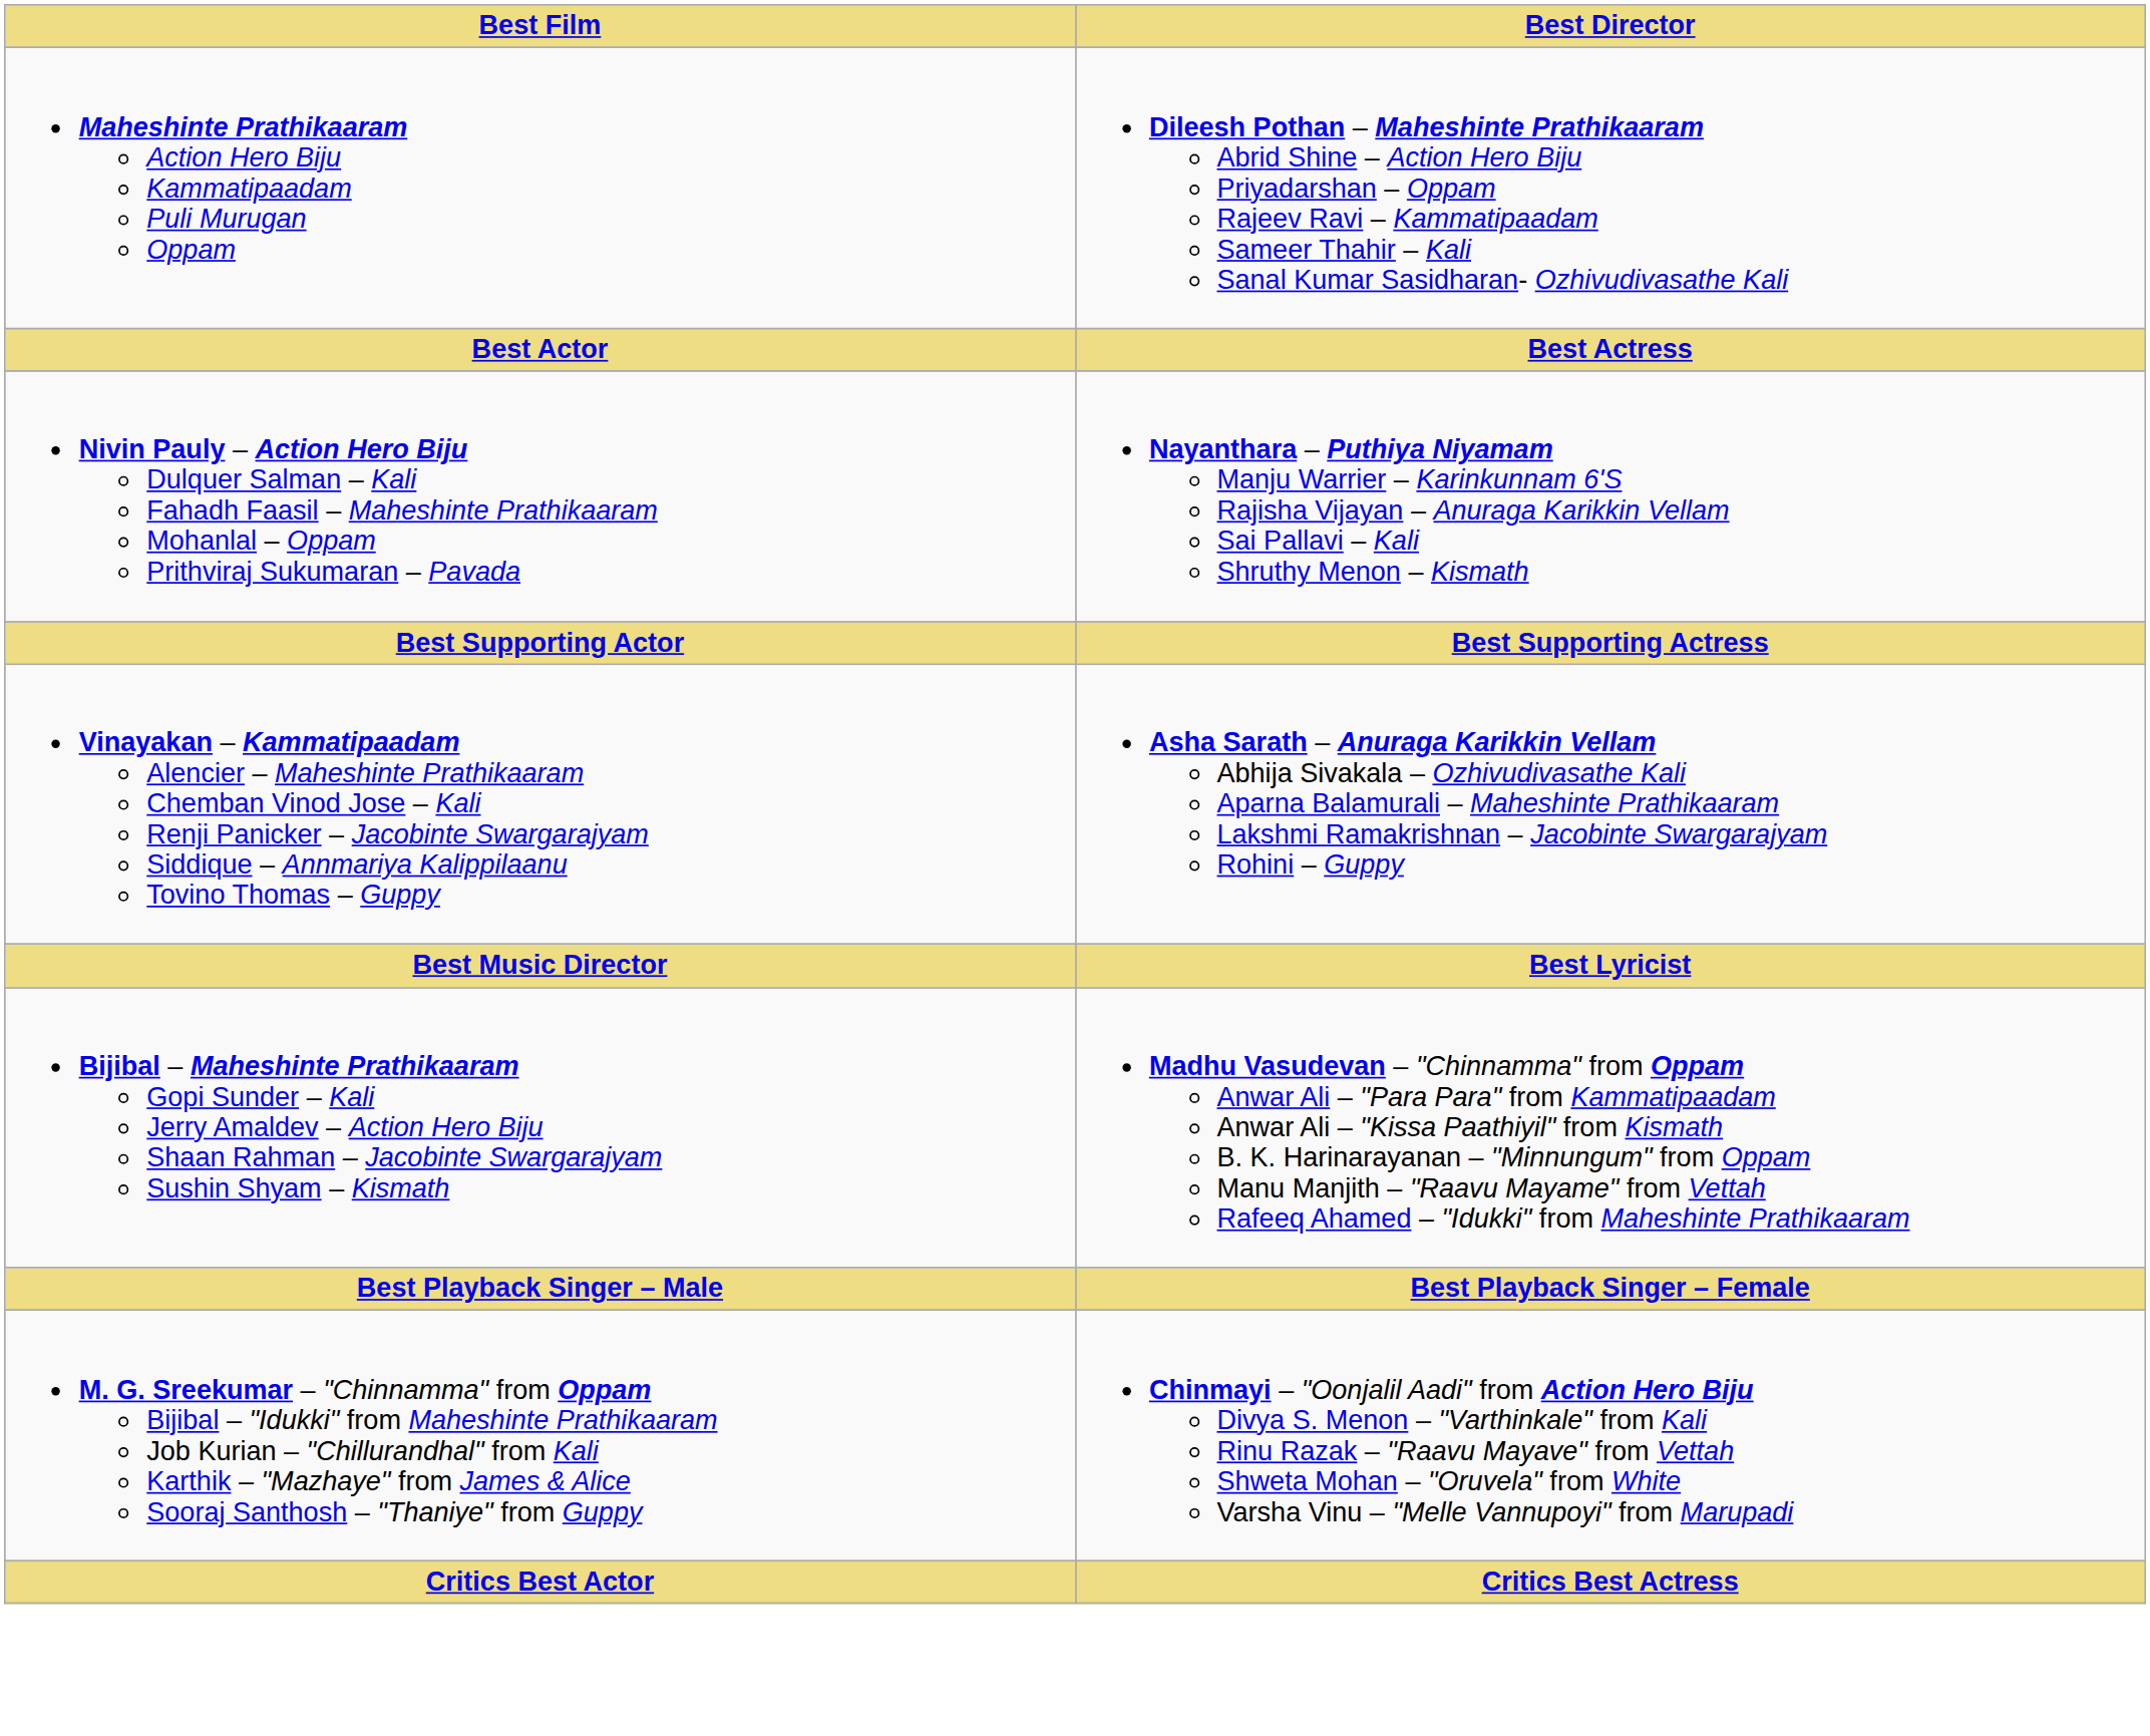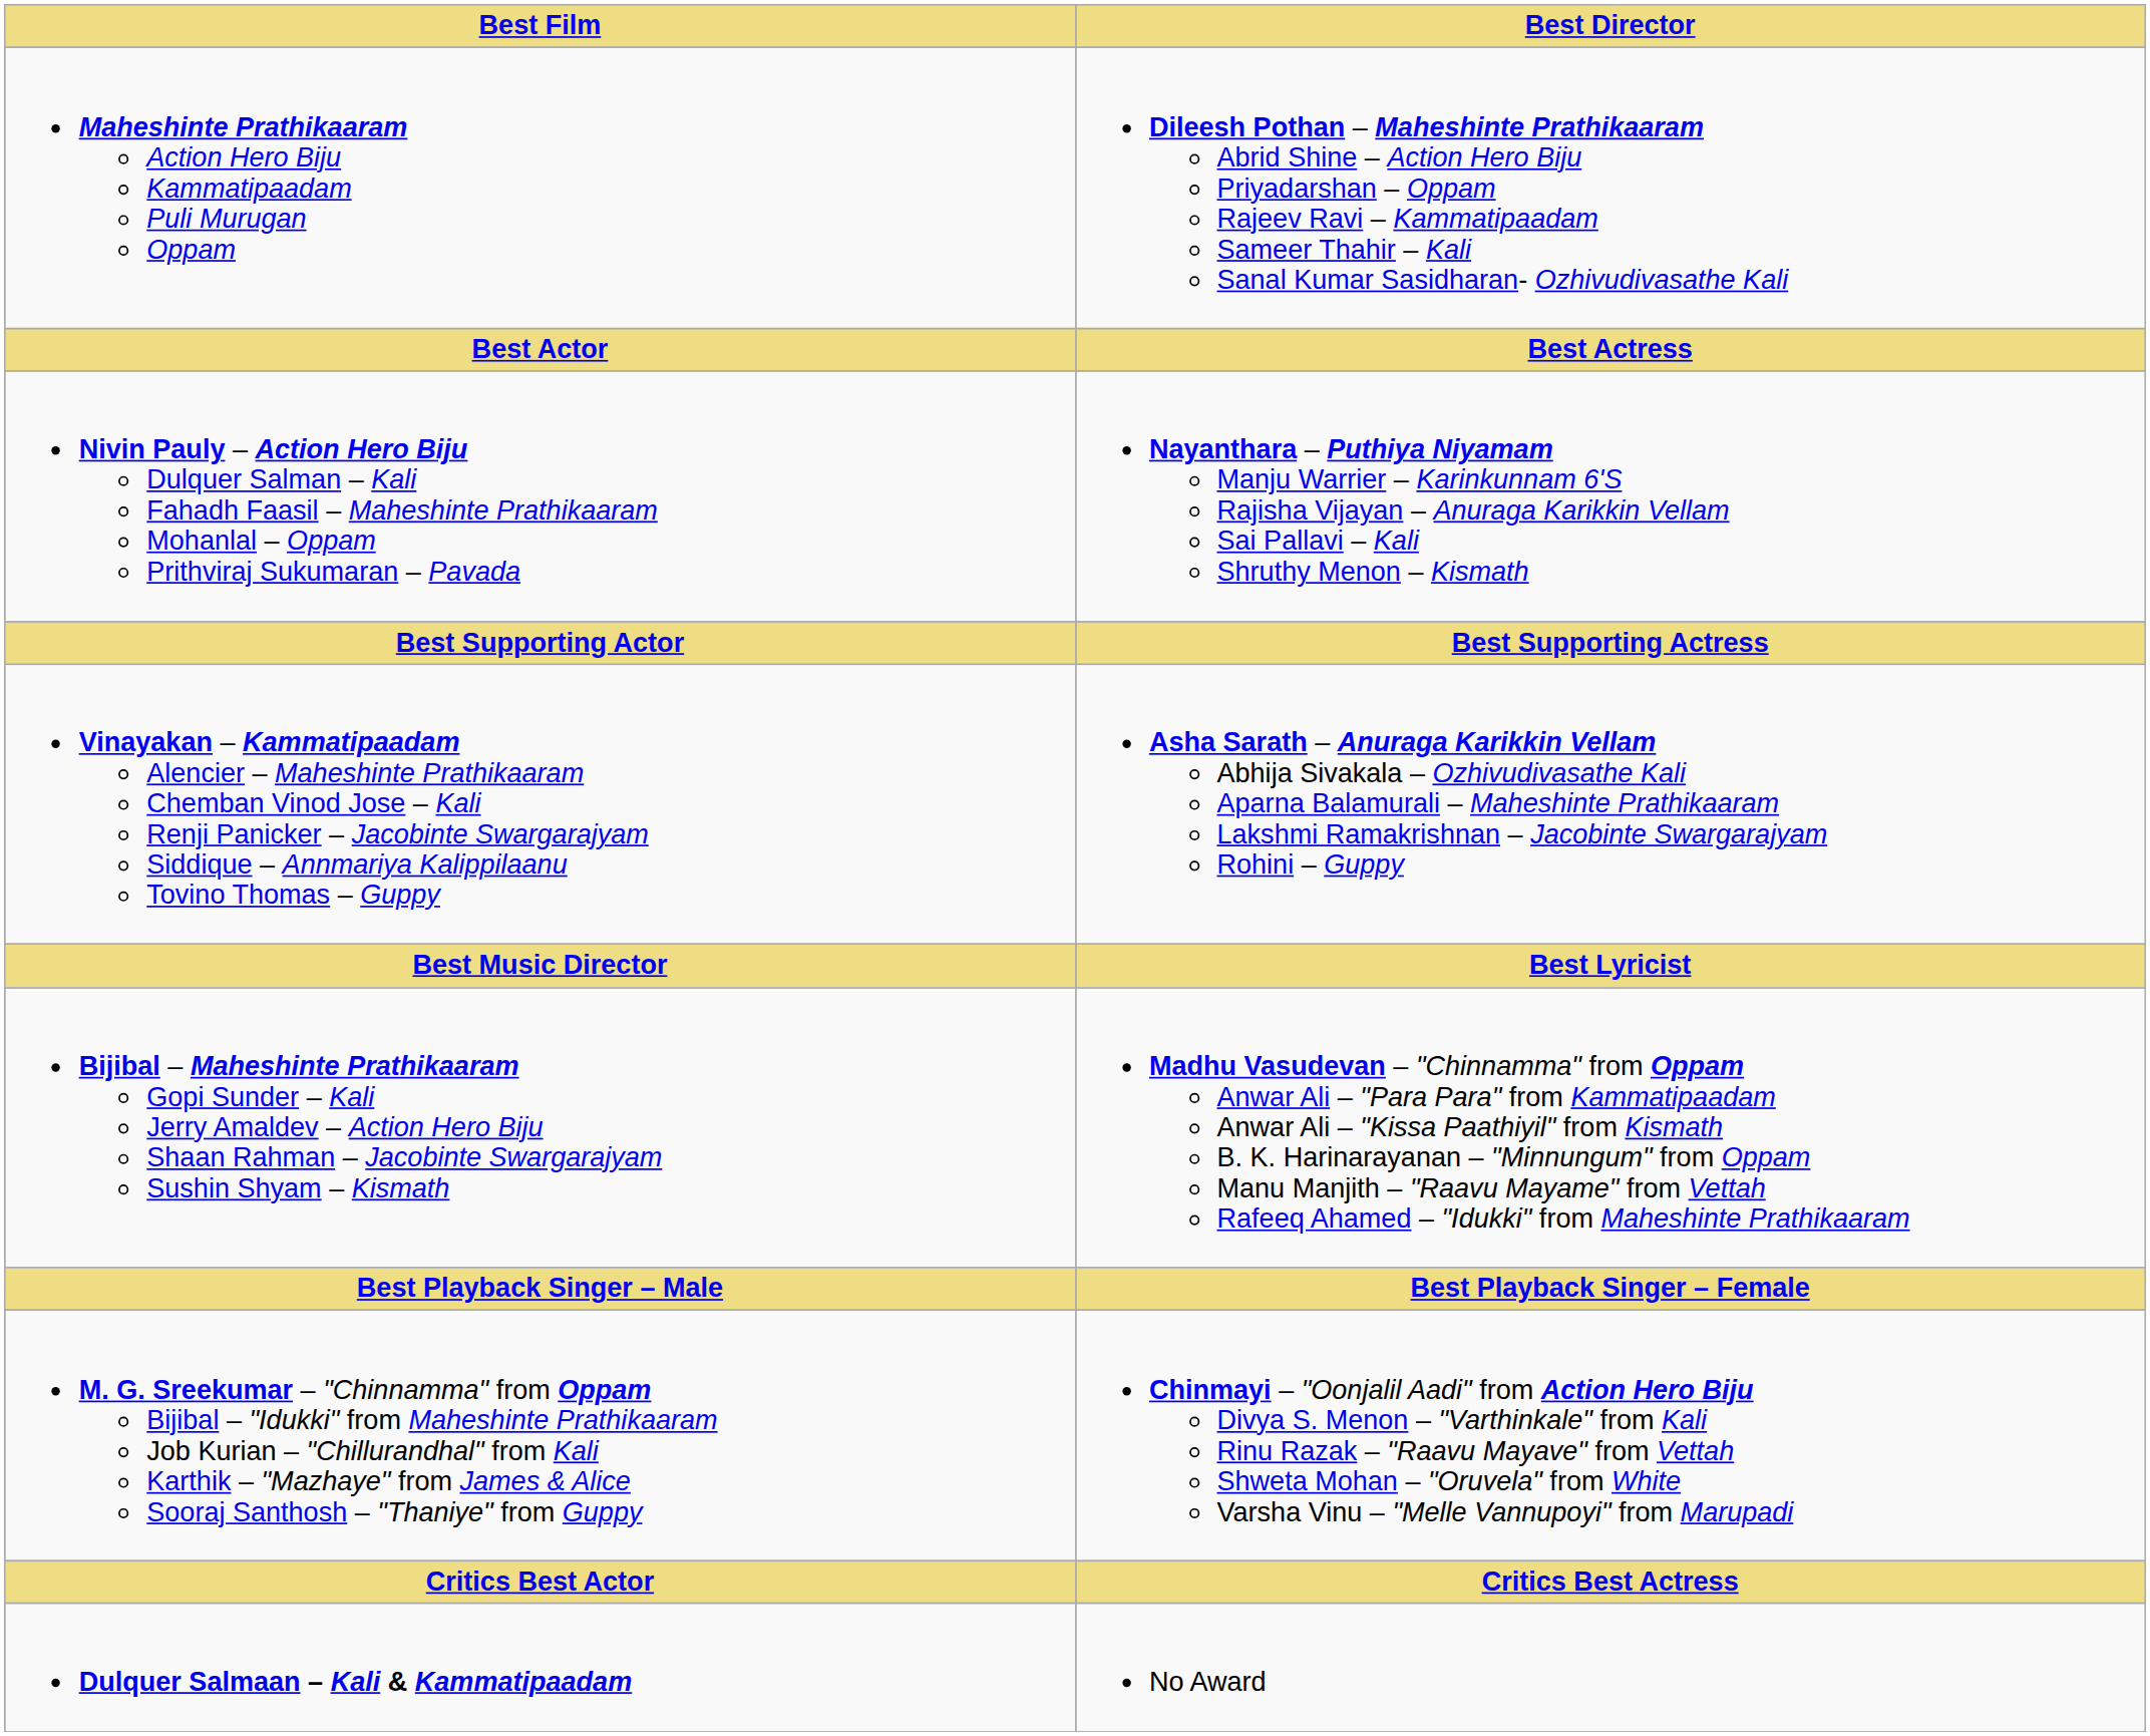 <table class="wikitable" width=100% |>
 <tr>
 <th ! style="background:#eedd82; text-align:center; width:50%;"><a href='#'>Best Film</a></th>
 <th ! style="background:#eedd82; text-align:center; width:50%;"><a href='#'>Best Director</a></th>
 </tr>
 <tr>
 <td valign="top"><br><ul><li><strong><em><a href='#'>Maheshinte Prathikaaram</a></em></strong><ul><li><em><a href='#'>Action Hero Biju</a></em></li><li><em><a href='#'>Kammatipaadam</a></em></li><li><em><a href='#'>Puli Murugan</a></em></li><li><em><a href='#'>Oppam</a></em></li></ul></li></ul></td>
 <td valign="top"><br><ul><li><strong><a href='#'>Dileesh Pothan</a></strong> – <strong><em><a href='#'>Maheshinte Prathikaaram</a></em></strong><ul><li><a href='#'>Abrid Shine</a> – <em><a href='#'>Action Hero Biju</a></em></li><li><a href='#'>Priyadarshan</a> – <em><a href='#'>Oppam</a></em></li><li><a href='#'>Rajeev Ravi</a> – <em><a href='#'>Kammatipaadam</a></em></li><li><a href='#'>Sameer Thahir</a> – <em><a href='#'>Kali</a></em></li><li><a href='#'>Sanal Kumar Sasidharan</a>- <em><a href='#'>Ozhivudivasathe Kali</a></em></li></ul></li></ul></td>
 </tr>
 <tr>
 <th ! style="background:#eedd82; text-align:center;"><a href='#'>Best Actor</a></th>
 <th ! style="background:#eedd82; text-align:center;"><a href='#'>Best Actress</a></th>
 </tr>
 <tr>
 <td valign="top"><br><ul><li><strong><a href='#'>Nivin Pauly</a></strong> – <strong><em><a href='#'>Action Hero Biju</a></em></strong><ul><li><a href='#'>Dulquer Salman</a> – <em><a href='#'>Kali</a></em></li><li><a href='#'>Fahadh Faasil</a> – <em><a href='#'>Maheshinte Prathikaaram</a></em></li><li><a href='#'>Mohanlal</a> – <em><a href='#'>Oppam</a></em></li><li><a href='#'>Prithviraj Sukumaran</a> – <em><a href='#'>Pavada</a></em></li></ul></li></ul></td>
 <td valign="top"><br><ul><li><strong><a href='#'>Nayanthara</a></strong> – <strong><em><a href='#'>Puthiya Niyamam</a></em></strong><ul><li><a href='#'>Manju Warrier</a> – <em><a href='#'>Karinkunnam 6'S</a></em></li><li><a href='#'>Rajisha Vijayan</a> – <em><a href='#'>Anuraga Karikkin Vellam</a></em></li><li><a href='#'>Sai Pallavi</a> – <em><a href='#'>Kali</a></em></li><li><a href='#'>Shruthy Menon</a> – <em><a href='#'>Kismath</a></em></li></ul></li></ul></td>
 </tr>
 <tr>
 <th ! style="background:#eedd82; text-align:center;"><a href='#'>Best Supporting Actor</a></th>
 <th ! style="background:#eedd82; text-align:center;"><a href='#'>Best Supporting Actress</a></th>
 </tr>
 <tr>
 <td valign="top"><br><ul><li><strong><a href='#'>Vinayakan</a></strong> – <strong><em><a href='#'>Kammatipaadam</a></em></strong><ul><li><a href='#'>Alencier</a> – <em><a href='#'>Maheshinte Prathikaaram</a></em></li><li><a href='#'>Chemban Vinod Jose</a> – <em><a href='#'>Kali</a></em></li><li><a href='#'>Renji Panicker</a> – <em><a href='#'>Jacobinte Swargarajyam</a></em></li><li><a href='#'>Siddique</a> – <em><a href='#'>Annmariya Kalippilaanu</a></em></li><li><a href='#'>Tovino Thomas</a> – <em><a href='#'>Guppy</a></em></li></ul></li></ul></td>
 <td valign="top"><br><ul><li><strong><a href='#'>Asha Sarath</a></strong> – <strong><em><a href='#'>Anuraga Karikkin Vellam</a></em></strong><ul><li>Abhija Sivakala – <em><a href='#'>Ozhivudivasathe Kali</a></em></li><li><a href='#'>Aparna Balamurali</a> – <em><a href='#'>Maheshinte Prathikaaram</a></em></li><li><a href='#'>Lakshmi Ramakrishnan</a> – <em><a href='#'>Jacobinte Swargarajyam</a></em></li><li><a href='#'>Rohini</a> – <em><a href='#'>Guppy</a></em></li></ul></li></ul></td>
 </tr>
 <tr>
 <th ! style="background:#eedd82; text-align:center;"><a href='#'>Best Music Director</a></th>
 <th ! style="background:#eedd82; text-align:center;"><a href='#'>Best Lyricist</a></th>
 </tr>
 <tr>
 <td valign="top"><br><ul><li><strong><a href='#'>Bijibal</a></strong> – <strong><em><a href='#'>Maheshinte Prathikaaram</a></em></strong><ul><li><a href='#'>Gopi Sunder</a> – <em><a href='#'>Kali</a></em></li><li><a href='#'>Jerry Amaldev</a> – <em><a href='#'>Action Hero Biju</a></em></li><li><a href='#'>Shaan Rahman</a> – <em><a href='#'>Jacobinte Swargarajyam</a></em></li><li><a href='#'>Sushin Shyam</a> – <em><a href='#'>Kismath</a></em></li></ul></li></ul></td>
 <td valign="top"><br><ul><li><strong><a href='#'>Madhu Vasudevan</a></strong> – <em>"Chinnamma"</em> from <strong><em><a href='#'>Oppam</a></em></strong><ul><li><a href='#'>Anwar Ali</a> – <em>"Para Para"</em> from <em><a href='#'>Kammatipaadam</a></em></li><li>Anwar Ali – <em>"Kissa Paathiyil"</em> from <em><a href='#'>Kismath</a></em></li><li>B. K. Harinarayanan – <em>"Minnungum"</em> from <em><a href='#'>Oppam</a></em></li><li>Manu Manjith – <em>"Raavu Mayame"</em> from <em><a href='#'>Vettah</a></em></li><li><a href='#'>Rafeeq Ahamed</a> – <em>"Idukki"</em> from <em><a href='#'>Maheshinte Prathikaaram</a></em></li></ul></li></ul></td>
 </tr>
 <tr>
 <th ! style="background:#eedd82; text-align:center;"><a href='#'>Best Playback Singer – Male</a></th>
 <th ! style="background:#eedd82; text-align:center;"><a href='#'>Best Playback Singer – Female</a></th>
 </tr>
 <tr>
 <td valign="top"><br><ul><li><strong><a href='#'>M. G. Sreekumar</a></strong> – <em>"Chinnamma"</em> from <strong><em><a href='#'>Oppam</a></em></strong><ul><li><a href='#'>Bijibal</a> – <em>"Idukki"</em> from <em><a href='#'>Maheshinte Prathikaaram</a></em></li><li>Job Kurian – <em>"Chillurandhal"</em> from <em><a href='#'>Kali</a></em></li><li><a href='#'>Karthik</a> – <em>"Mazhaye"</em> from <em><a href='#'>James & Alice</a></em></li><li><a href='#'>Sooraj Santhosh</a> – <em>"Thaniye"</em> from <em><a href='#'>Guppy</a></em></li></ul></li></ul></td>
 <td valign="top"><br><ul><li><strong><a href='#'>Chinmayi</a></strong> – <em>"Oonjalil Aadi"</em> from <strong><em><a href='#'>Action Hero Biju</a></em></strong><ul><li><a href='#'>Divya S. Menon</a> – <em>"Varthinkale"</em> from <em><a href='#'>Kali</a></em></li><li><a href='#'>Rinu Razak</a> – <em>"Raavu Mayave"</em> from <em><a href='#'>Vettah</a></em></li><li><a href='#'>Shweta Mohan</a> – <em>"Oruvela"</em> from <em><a href='#'>White</a></em></li><li>Varsha Vinu – <em>"Melle Vannupoyi"</em> from <em><a href='#'>Marupadi</a></em></li></ul></li></ul></td>
 </tr>
 <tr>
 <th ! style="background:#eedd82; text-align:center;"><a href='#'>Critics Best Actor</a></th>
 <th ! style="background:#eedd82; text-align:center;"><a href='#'><strong>Critics Best Actress</strong></a></th>
 </tr>
+<tr>
+<td><br><ul><li><strong><a href='#'>Dulquer Salmaan</a> – <em><a href='#'>Kali</a></em> & <em><a href='#'>Kammatipaadam</a><strong><em></li></ul></td>
+<td><br><ul><li></em></strong>No Award<strong><em></li></ul></td>
+</tr>
 </table>
